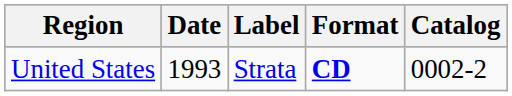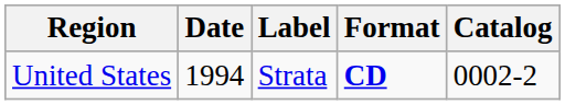 <table class="wikitable">
 <tr>
 <th>Region</th>
 <th>Date</th>
 <th>Label</th>
 <th>Format</th>
 <th>Catalog</th>
 </tr>
 <tr>
 <td><a href='#'>United States</a></td>
-<td>1993</td>
+<td>1994</td>
 <td><a href='#'>Strata</a></td>
 <td><strong><a href='#'>CD</a></strong></td>
 <td>0002-2</td>
 </tr>
 </table>
